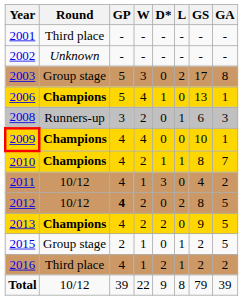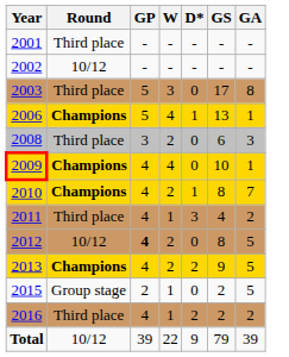 <table class="wikitable" style="text-align: center">
 <tr>
 <th>Year</th>
 <th>Round</th>
 <th>GP</th>
 <th>W</th>
 <th>D*</th>
-<th>L</th>
 <th>GS</th>
 <th>GA</th>
 </tr>
 <tr>
 <td> <a href='#'>2001</a></td>
 <td>Third place</td>
 <td>-</td>
 <td>-</td>
 <td>-</td>
 <td>-</td>
 <td>-</td>
-<td>-</td>
 </tr>
 <tr>
 <td> <a href='#'>2002</a></td>
-<td><em>Unknown</em></td>
-<td>-</td>
+<td>10/12</td>
 <td>-</td>
 <td>-</td>
 <td>-</td>
 <td>-</td>
 <td>-</td>
 </tr>
 <tr bgcolor="#cc9966">
 <td align=center> <a href='#'>2003</a></td>
-<td>Group stage</td>
+<td>Third place</td>
 <td>5</td>
 <td>3</td>
 <td>0</td>
-<td>2</td>
 <td>17</td>
 <td>8</td>
 </tr>
 <tr bgcolor=gold>
 <td> <a href='#'>2006</a></td>
 <td><strong>Champions</strong></td>
 <td>5</td>
 <td>4</td>
 <td>1</td>
-<td>0</td>
 <td>13</td>
 <td>1</td>
 </tr>
 <tr bgcolor=silver>
 <td> <a href='#'>2008</a></td>
-<td>Runners-up</td>
+<td>Third place</td>
 <td>3</td>
 <td>2</td>
 <td>0</td>
-<td>1</td>
 <td>6</td>
 <td>3</td>
 </tr>
 <tr bgcolor=gold>
 <td style="border: 3px solid red"> <a href='#'>2009</a></td>
 <td><strong>Champions</strong></td>
 <td>4</td>
 <td>4</td>
-<td>0</td>
 <td>0</td>
 <td>10</td>
 <td>1</td>
 </tr>
 <tr bgcolor=gold>
 <td> <a href='#'>2010</a></td>
 <td><strong>Champions</strong></td>
 <td>4</td>
 <td>2</td>
 <td>1</td>
-<td>1</td>
 <td>8</td>
 <td>7</td>
 </tr>
 <tr bgcolor="#cc9966">
 <td align=center> <a href='#'>2011</a></td>
-<td>10/12</td>
+<td>Third place</td>
 <td>4</td>
 <td>1</td>
 <td>3</td>
-<td>0</td>
 <td>4</td>
 <td>2</td>
 </tr>
 <tr bgcolor="#cc9966">
 <td> <a href='#'>2012</a></td>
 <td>10/12</td>
 <td><strong>4</strong></td>
 <td>2</td>
 <td>0</td>
-<td>2</td>
 <td>8</td>
 <td>5</td>
 </tr>
 <tr bgcolor=gold>
 <td> <a href='#'>2013</a></td>
 <td><strong>Champions</strong></td>
 <td>4</td>
 <td>2</td>
 <td>2</td>
-<td>0</td>
 <td>9</td>
 <td>5</td>
 </tr>
 <tr>
 <td> <a href='#'>2015</a></td>
 <td>Group stage</td>
 <td>2</td>
 <td>1</td>
 <td>0</td>
-<td>1</td>
 <td>2</td>
 <td>5</td>
 </tr>
 <tr bgcolor="#cc9966">
 <td> <a href='#'>2016</a></td>
 <td>Third place</td>
 <td>4</td>
 <td>1</td>
 <td>2</td>
-<td>1</td>
 <td>2</td>
 <td>2</td>
 </tr>
 <tr>
 <td><strong>Total</strong></td>
 <td>10/12</td>
 <td>39</td>
 <td>22</td>
 <td>9</td>
-<td>8</td>
 <td>79</td>
 <td>39</td>
 </tr>
 </table>
